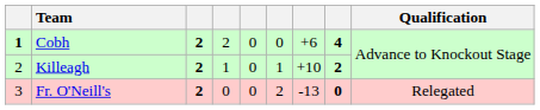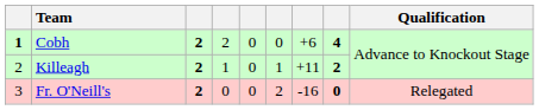 <table class="wikitable" style="text-align:center">
 <tr>
 <th width="20"></th>
 <th width="150" style="text-align:left;">Team</th>
 <th width="20"></th>
 <th width="20"></th>
 <th width="20"></th>
 <th width="20"></th>
 <th width="20"></th>
 <th width="20"></th>
 <th>Qualification</th>
 </tr>
 <tr style="background:#ccffcc">
 <td><strong>1</strong></td>
 <td align="left"> <a href='#'>Cobh</a></td>
 <td><strong>2</strong></td>
 <td>2</td>
 <td>0</td>
 <td>0</td>
 <td>+6</td>
 <td><strong>4</strong></td>
 <td rowspan="2">Advance to Knockout Stage</td>
 </tr>
 <tr style="background:#ccffcc">
 <td>2</td>
 <td align="left"> <a href='#'>Killeagh</a></td>
 <td><strong>2</strong></td>
 <td>1</td>
 <td>0</td>
 <td>1</td>
-<td>+10</td>
+<td>+11</td>
 <td><strong>2</strong></td>
 </tr>
 <tr style="background:#ffcccc">
 <td>3</td>
 <td align="left"> <a href='#'>Fr. O'Neill's</a></td>
 <td><strong>2</strong></td>
 <td>0</td>
 <td>0</td>
 <td>2</td>
-<td>-13</td>
+<td>-16</td>
 <td><strong>0</strong></td>
 <td>Relegated</td>
 </tr>
 </table>
